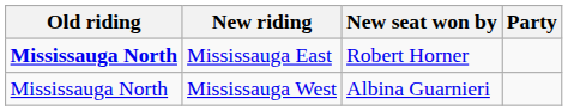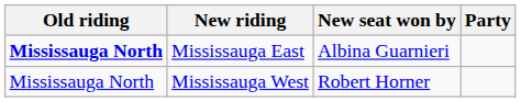 <table class="wikitable">
 <tr>
 <th>Old riding</th>
 <th>New riding</th>
 <th>New seat won by</th>
 <th>Party</th>
 </tr>
 <tr>
 <td><strong><a href='#'>Mississauga North</a></strong></td>
 <td><a href='#'>Mississauga East</a></td>
-<td><a href='#'>Robert Horner</a></td>
+<td><a href='#'>Albina Guarnieri</a></td>
 <td></td>
 </tr>
 <tr>
 <td><a href='#'>Mississauga North</a></td>
 <td><a href='#'>Mississauga West</a></td>
-<td><a href='#'>Albina Guarnieri</a></td>
+<td><a href='#'>Robert Horner</a></td>
 <td></td>
 </tr>
 </table>
